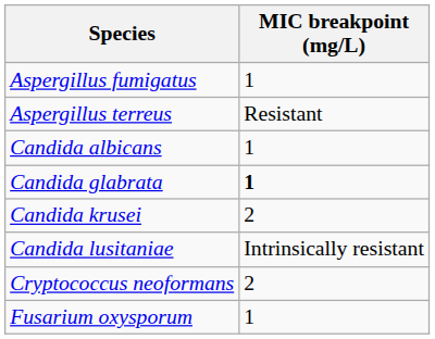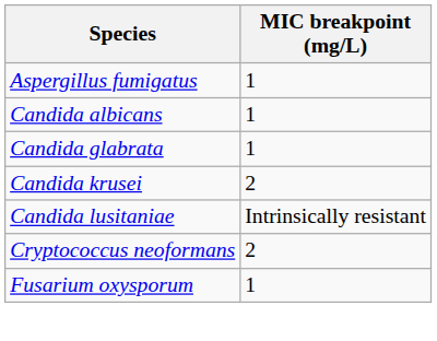 <table class="wikitable">
 <tr>
 <th>Species</th>
 <th>MIC breakpoint<br>(mg/L)</th>
 </tr>
 <tr>
 <td><em><a href='#'>Aspergillus fumigatus</a></em></td>
 <td>1</td>
 </tr>
 <tr>
-<td><em><a href='#'>Aspergillus terreus</a></em></td>
-<td>Resistant</td>
-</tr>
-<tr>
 <td><em><a href='#'>Candida albicans</a></em></td>
 <td>1</td>
 </tr>
 <tr>
 <td><em><a href='#'>Candida glabrata</a></em></td>
-<td><strong>1</strong></td>
+<td>1</td>
 </tr>
 <tr>
 <td><em><a href='#'>Candida krusei</a></em></td>
 <td>2</td>
 </tr>
 <tr>
 <td><em><a href='#'>Candida lusitaniae</a></em></td>
 <td>Intrinsically resistant</td>
 </tr>
 <tr>
 <td><em><a href='#'>Cryptococcus neoformans</a></em></td>
 <td>2</td>
 </tr>
 <tr>
 <td><em><a href='#'>Fusarium oxysporum</a></em></td>
 <td>1</td>
 </tr>
 </table>
